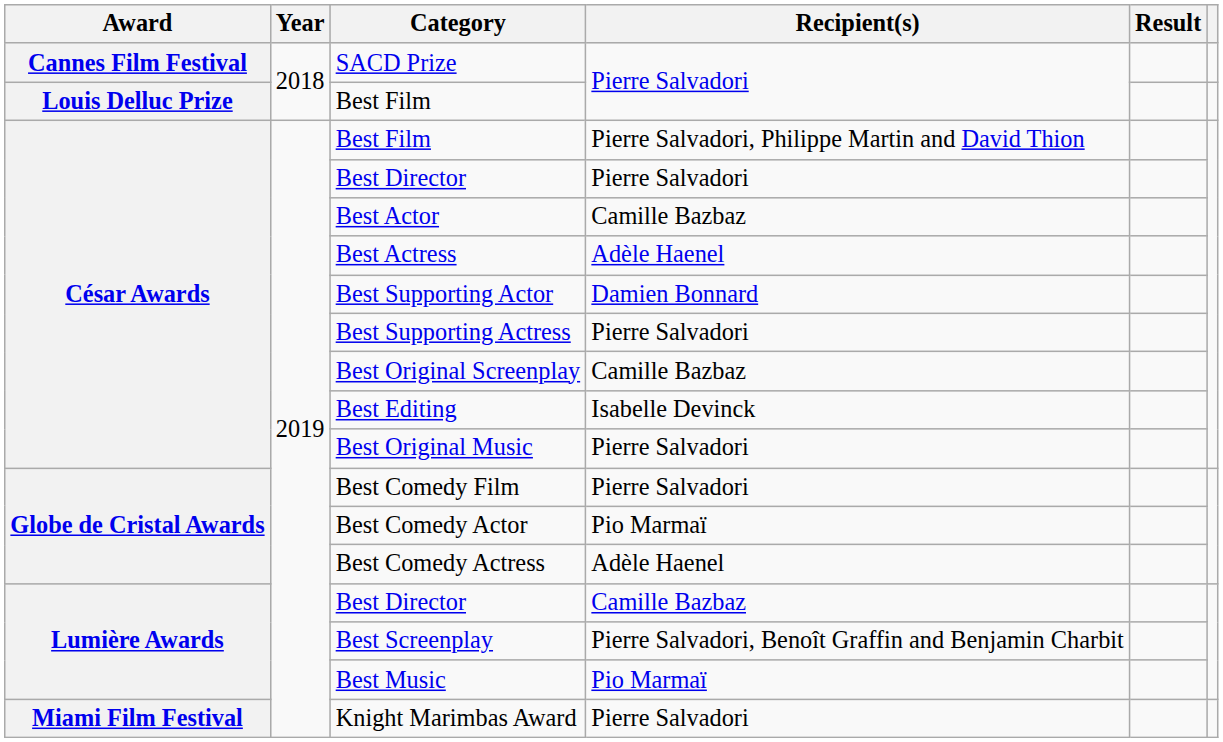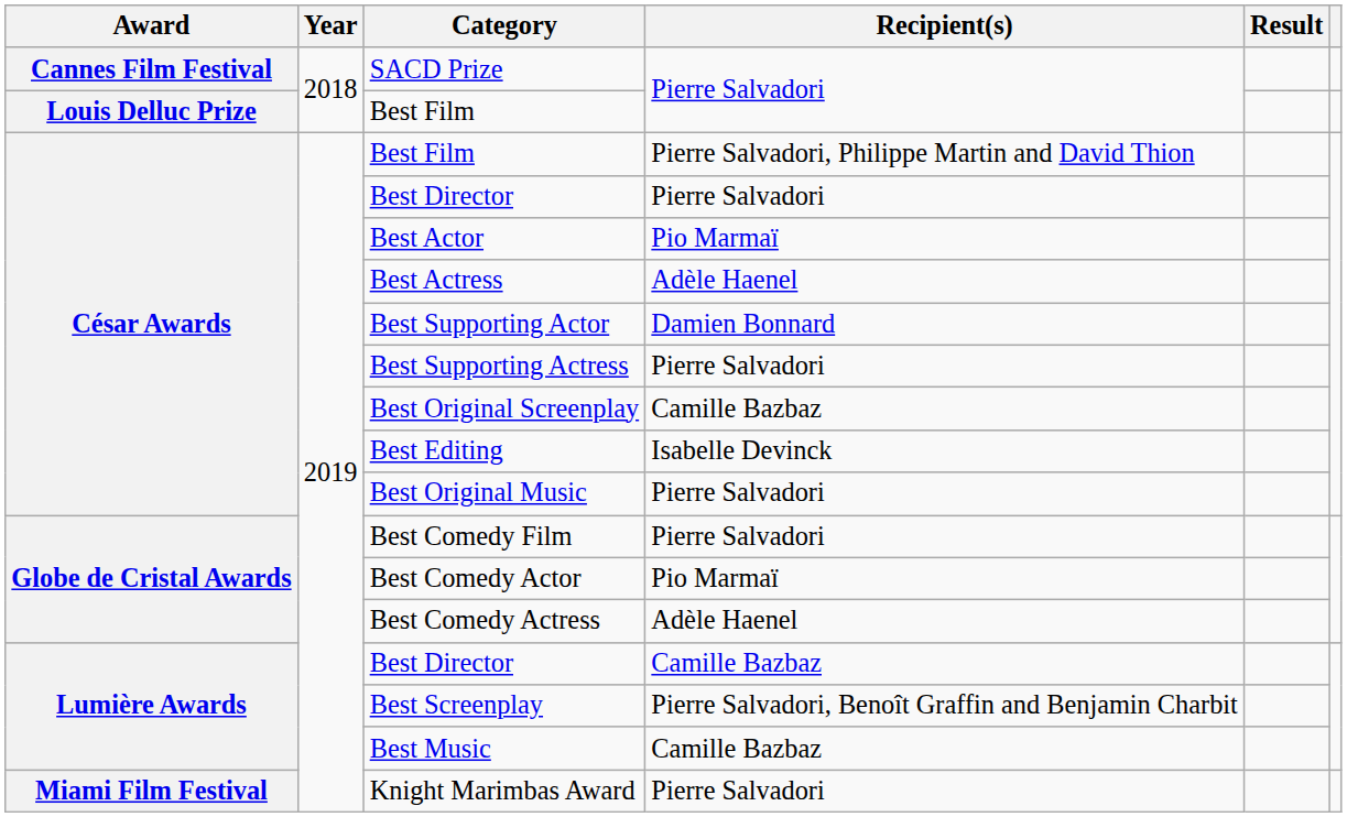 <table class="wikitable plainrowheaders">
 <tr>
 <th scope="col">Award</th>
 <th scope="col">Year</th>
 <th scope="col">Category</th>
 <th scope="col">Recipient(s)</th>
 <th scope="col">Result</th>
 <th scope="col"></th>
 </tr>
 <tr>
 <th scope="row"><a href='#'>Cannes Film Festival</a></th>
 <td rowspan="2">2018</td>
 <td><a href='#'>SACD Prize</a></td>
 <td rowspan="2"><a href='#'>Pierre Salvadori</a></td>
 <td></td>
 <td></td>
 </tr>
 <tr>
 <th scope="row"><a href='#'>Louis Delluc Prize</a></th>
 <td>Best Film</td>
 <td></td>
 <td></td>
 </tr>
 <tr>
 <th scope="row" rowspan="9"><a href='#'>César Awards</a></th>
 <td rowspan="16">2019</td>
 <td><a href='#'>Best Film</a></td>
 <td>Pierre Salvadori, Philippe Martin and <a href='#'>David Thion</a></td>
 <td></td>
 <td rowspan="9"></td>
 </tr>
 <tr>
 <td><a href='#'>Best Director</a></td>
 <td>Pierre Salvadori</td>
 <td></td>
 </tr>
 <tr>
 <td><a href='#'>Best Actor</a></td>
-<td>Camille Bazbaz</td>
+<td><a href='#'>Pio Marmaï</a></td>
 <td></td>
 </tr>
 <tr>
 <td><a href='#'>Best Actress</a></td>
 <td><a href='#'>Adèle Haenel</a></td>
 <td></td>
 </tr>
 <tr>
 <td><a href='#'>Best Supporting Actor</a></td>
 <td><a href='#'>Damien Bonnard</a></td>
 <td></td>
 </tr>
 <tr>
 <td><a href='#'>Best Supporting Actress</a></td>
 <td>Pierre Salvadori</td>
 <td></td>
 </tr>
 <tr>
 <td><a href='#'>Best Original Screenplay</a></td>
 <td>Camille Bazbaz</td>
 <td></td>
 </tr>
 <tr>
 <td><a href='#'>Best Editing</a></td>
 <td>Isabelle Devinck</td>
 <td></td>
 </tr>
 <tr>
 <td><a href='#'>Best Original Music</a></td>
 <td>Pierre Salvadori</td>
 <td></td>
 </tr>
 <tr>
 <th scope="row" rowspan="3"><a href='#'>Globe de Cristal Awards</a></th>
 <td>Best Comedy Film</td>
 <td>Pierre Salvadori</td>
 <td></td>
 <td rowspan="3"></td>
 </tr>
 <tr>
 <td>Best Comedy Actor</td>
 <td>Pio Marmaï</td>
 <td></td>
 </tr>
 <tr>
 <td>Best Comedy Actress</td>
 <td>Adèle Haenel</td>
 <td></td>
 </tr>
 <tr>
 <th scope="row" rowspan="3"><a href='#'>Lumière Awards</a></th>
 <td><a href='#'>Best Director</a></td>
 <td><a href='#'>Camille Bazbaz</a></td>
 <td></td>
 <td rowspan="3"></td>
 </tr>
 <tr>
 <td><a href='#'>Best Screenplay</a></td>
 <td>Pierre Salvadori, Benoît Graffin and Benjamin Charbit</td>
 <td></td>
 </tr>
 <tr>
 <td><a href='#'>Best Music</a></td>
-<td><a href='#'>Pio Marmaï</a></td>
+<td>Camille Bazbaz</td>
 <td></td>
 </tr>
 <tr>
 <th scope="row"><a href='#'>Miami Film Festival</a></th>
 <td>Knight Marimbas Award</td>
 <td>Pierre Salvadori</td>
 <td></td>
 <td rowspan="3"></td>
 </tr>
 </table>
